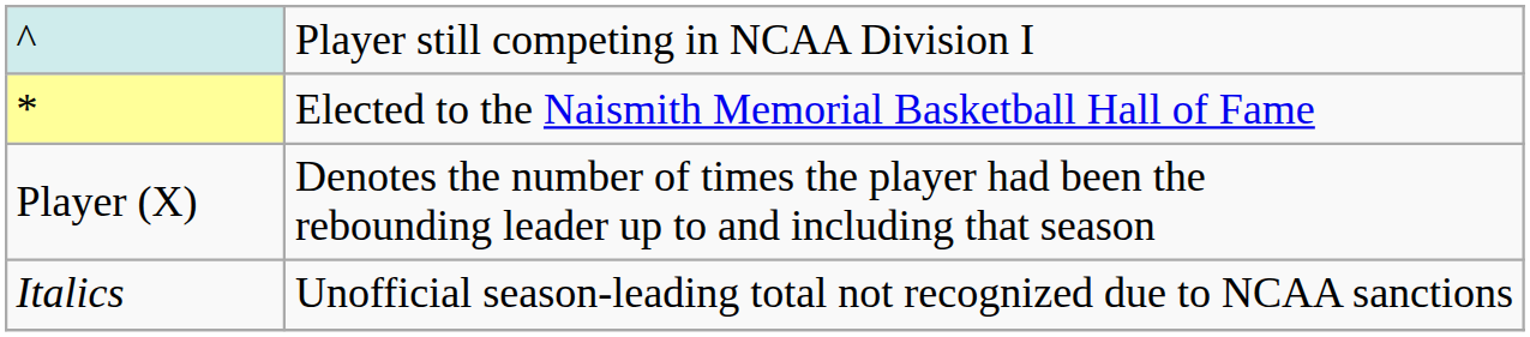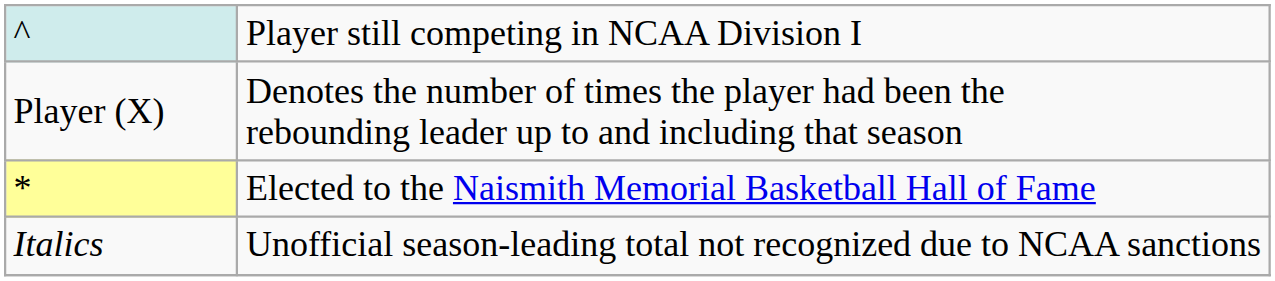 <table class="wikitable">
 <tr>
 <td style="background-color:#CFECEC; width:6em">^</td>
 <td>Player still competing in NCAA Division I</td>
 </tr>
 <tr>
+<td>Player (X)</td>
+<td>Denotes the number of times the player had been the<br>rebounding leader up to and including that season</td>
+</tr>
+<tr>
 <td style="background-color:#FFFF99; width:6em">*</td>
 <td>Elected to the <a href='#'>Naismith Memorial Basketball Hall of Fame</a></td>
-</tr>
-<tr>
-<td>Player (X)</td>
-<td>Denotes the number of times the player had been the<br>rebounding leader up to and including that season</td>
 </tr>
 <tr>
 <td><em>Italics</em></td>
 <td>Unofficial season-leading total not recognized due to NCAA sanctions</td>
 </tr>
 <tr>
 </tr>
 </table>
